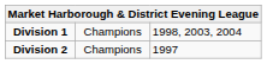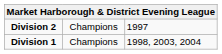 <table class="wikitable" style="font-size:85%">
 <tr>
 <td colspan=3; style="background:#f0f0f0; text-align: center; font-weight: bold;">Market Harborough & District Evening League</td>
+</tr>
+<tr>
+<td style="text-align: center; font-weight: bold;">Division 2</td>
+<td style="text-align: center;">Champions</td>
+<td style="text-align: left;">1997</td>
 </tr>
 <tr>
 <td style="text-align: center; font-weight: bold;">Division 1</td>
 <td style="text-align: center;">Champions</td>
 <td style="text-align: left;">1998, 2003, 2004</td>
 </tr>
-<tr>
-<td style="text-align: center; font-weight: bold;">Division 2</td>
-<td style="text-align: center;">Champions</td>
-<td style="text-align: left;">1997</td>
-</tr>
 </table>
